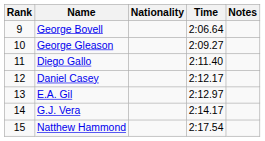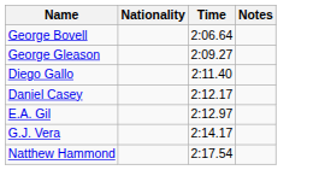 <table class="wikitable sortable" style="text-align:center">
 <tr>
-<th>Rank</th>
 <th>Name</th>
 <th>Nationality</th>
 <th>Time</th>
 <th>Notes</th>
 </tr>
 <tr>
-<td>9</td>
 <td align=left><a href='#'>George Bovell</a></td>
 <td align=left></td>
 <td>2:06.64</td>
 <td></td>
 </tr>
 <tr>
-<td>10</td>
 <td align=left><a href='#'>George Gleason</a></td>
 <td align=left></td>
 <td>2:09.27</td>
 <td></td>
 </tr>
 <tr>
-<td>11</td>
 <td align=left><a href='#'>Diego Gallo</a></td>
 <td align=left></td>
 <td>2:11.40</td>
 <td></td>
 </tr>
 <tr>
-<td>12</td>
 <td align=left><a href='#'>Daniel Casey</a></td>
 <td align=left></td>
 <td>2:12.17</td>
 <td></td>
 </tr>
 <tr>
-<td>13</td>
 <td align=left><a href='#'>E.A. Gil</a></td>
 <td align=left></td>
 <td>2:12.97</td>
 <td></td>
 </tr>
 <tr>
-<td>14</td>
 <td align=left><a href='#'>G.J. Vera</a></td>
 <td align=left></td>
 <td>2:14.17</td>
 <td></td>
 </tr>
 <tr>
-<td>15</td>
 <td align=left><a href='#'>Natthew Hammond</a></td>
 <td align=left></td>
 <td>2:17.54</td>
 <td></td>
 </tr>
 </table>
